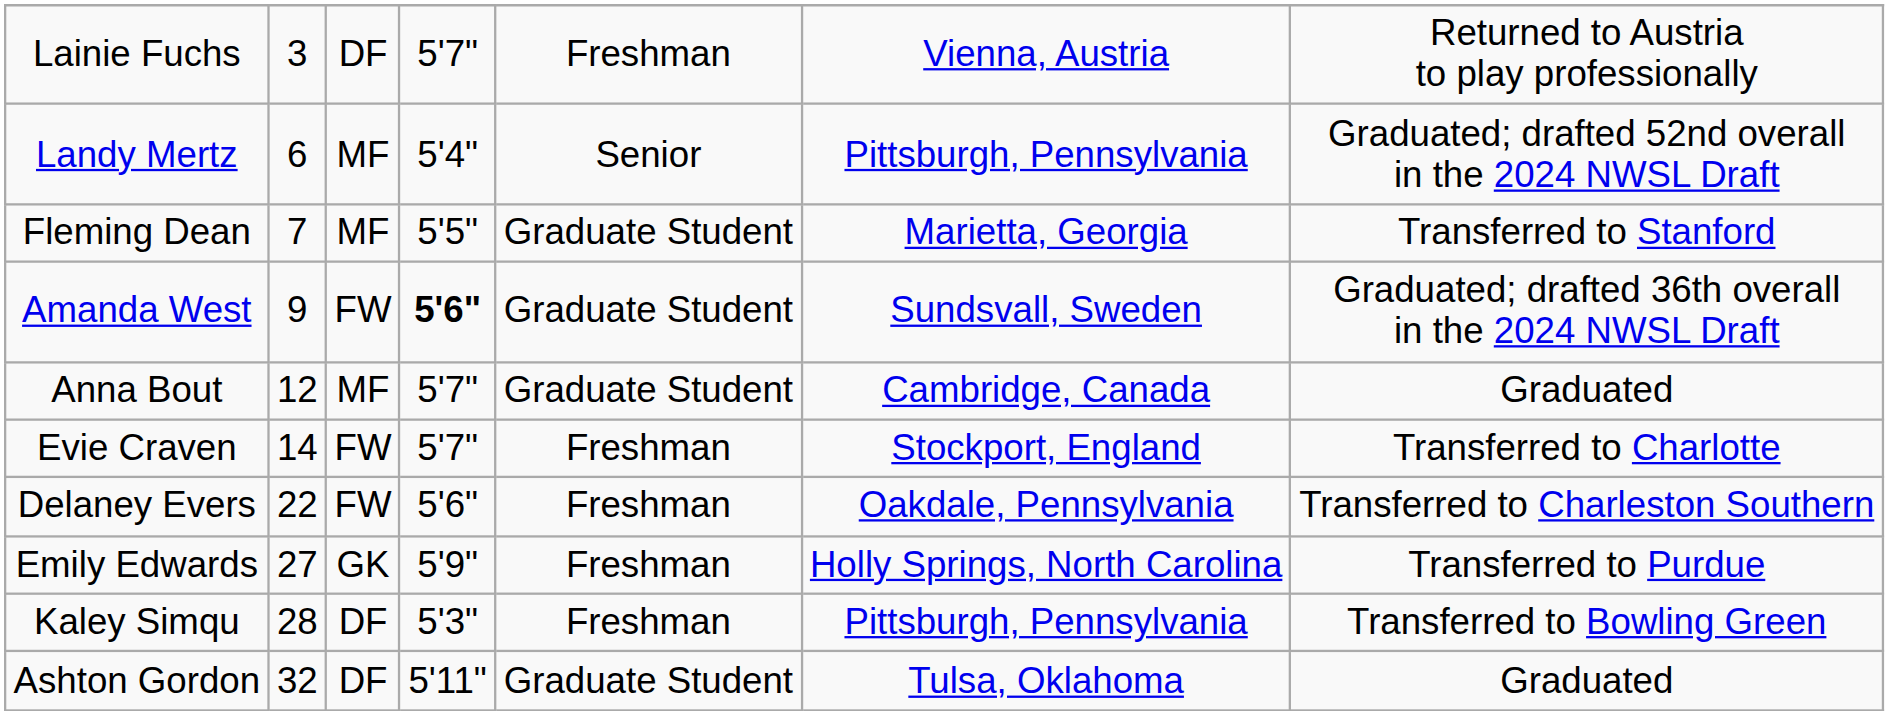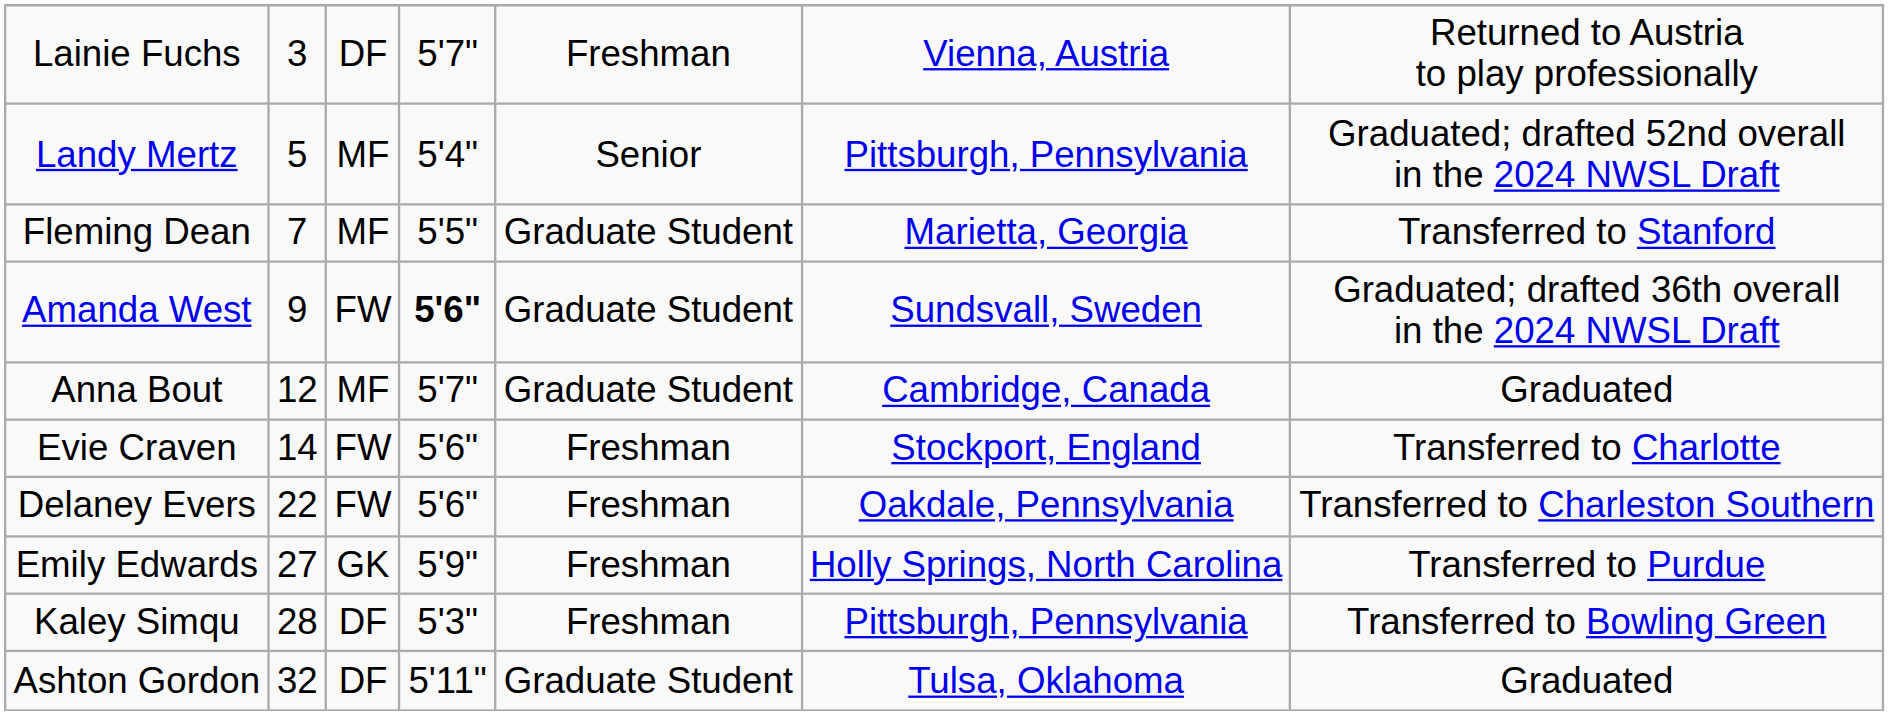 <table class="wikitable sortable" style="text-align:center;" border="1">
 <tr align=center>
 </tr>
 <tr>
 <td>Lainie Fuchs</td>
 <td>3</td>
 <td>DF</td>
 <td>5'7"</td>
 <td>Freshman</td>
 <td><a href='#'>Vienna, Austria</a></td>
 <td>Returned to Austria<br>to play professionally</td>
 </tr>
 <tr>
 <td><a href='#'>Landy Mertz</a></td>
-<td>6</td>
+<td>5</td>
 <td>MF</td>
 <td>5'4"</td>
 <td>Senior</td>
 <td><a href='#'>Pittsburgh, Pennsylvania</a></td>
 <td>Graduated; drafted 52nd overall<br>in the <a href='#'>2024 NWSL Draft</a></td>
 </tr>
 <tr>
 <td>Fleming Dean</td>
 <td>7</td>
 <td>MF</td>
 <td>5'5"</td>
 <td>Graduate Student</td>
 <td><a href='#'>Marietta, Georgia</a></td>
 <td>Transferred to <a href='#'>Stanford</a></td>
 </tr>
 <tr>
 <td><a href='#'>Amanda West</a></td>
 <td>9</td>
 <td>FW</td>
 <td><strong>5'6"</strong></td>
 <td>Graduate Student</td>
 <td><a href='#'>Sundsvall, Sweden</a></td>
 <td>Graduated; drafted 36th overall<br>in the <a href='#'>2024 NWSL Draft</a></td>
 </tr>
 <tr>
 <td>Anna Bout</td>
 <td>12</td>
 <td>MF</td>
 <td>5'7"</td>
 <td>Graduate Student</td>
 <td><a href='#'>Cambridge, Canada</a></td>
 <td>Graduated</td>
 </tr>
 <tr>
 <td>Evie Craven</td>
 <td>14</td>
 <td>FW</td>
-<td>5'7"</td>
+<td>5'6"</td>
 <td>Freshman</td>
 <td><a href='#'>Stockport, England</a></td>
 <td>Transferred to <a href='#'>Charlotte</a></td>
 </tr>
 <tr>
 <td>Delaney Evers</td>
 <td>22</td>
 <td>FW</td>
 <td>5'6"</td>
 <td>Freshman</td>
 <td><a href='#'>Oakdale, Pennsylvania</a></td>
 <td>Transferred to <a href='#'>Charleston Southern</a></td>
 </tr>
 <tr>
 <td>Emily Edwards</td>
 <td>27</td>
 <td>GK</td>
 <td>5'9"</td>
 <td>Freshman</td>
 <td><a href='#'>Holly Springs, North Carolina</a></td>
 <td>Transferred to <a href='#'>Purdue</a></td>
 </tr>
 <tr>
 <td>Kaley Simqu</td>
 <td>28</td>
 <td>DF</td>
 <td>5'3"</td>
 <td>Freshman</td>
 <td><a href='#'>Pittsburgh, Pennsylvania</a></td>
 <td>Transferred to <a href='#'>Bowling Green</a></td>
 </tr>
 <tr>
 <td>Ashton Gordon</td>
 <td>32</td>
 <td>DF</td>
 <td>5'11"</td>
 <td>Graduate Student</td>
 <td><a href='#'>Tulsa, Oklahoma</a></td>
 <td>Graduated</td>
 </tr>
 </table>
